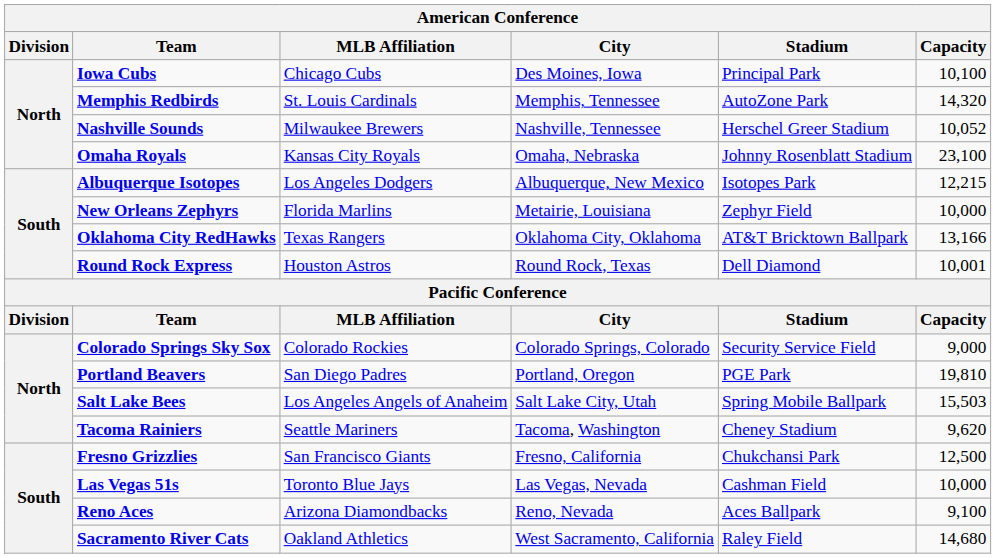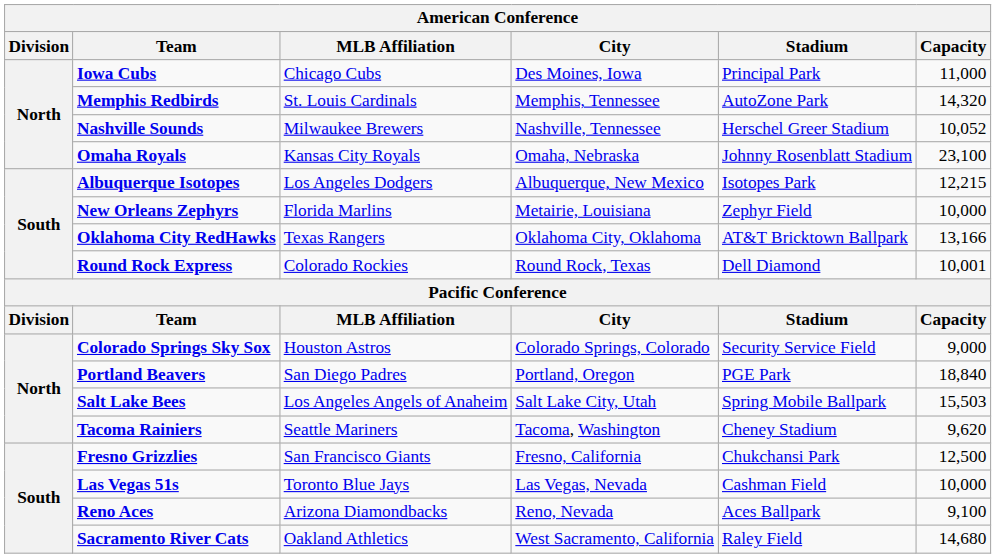 <table class="wikitable">
 <tr>
 <th colspan="6">American Conference</th>
 </tr>
 <tr>
 <th>Division</th>
 <th>Team</th>
 <th>MLB Affiliation</th>
 <th>City</th>
 <th>Stadium</th>
 <th>Capacity</th>
 </tr>
 <tr>
 <th rowspan="4">North</th>
 <td><strong><a href='#'>Iowa Cubs</a></strong></td>
 <td><a href='#'>Chicago Cubs</a></td>
 <td><a href='#'>Des Moines, Iowa</a></td>
 <td><a href='#'>Principal Park</a></td>
-<td align="right">10,100</td>
+<td align="right">11,000</td>
 </tr>
 <tr>
 <td><strong><a href='#'>Memphis Redbirds</a></strong></td>
 <td><a href='#'>St. Louis Cardinals</a></td>
 <td><a href='#'>Memphis, Tennessee</a></td>
 <td><a href='#'>AutoZone Park</a></td>
 <td align="right">14,320</td>
 </tr>
 <tr>
 <td><strong><a href='#'>Nashville Sounds</a></strong></td>
 <td><a href='#'>Milwaukee Brewers</a></td>
 <td><a href='#'>Nashville, Tennessee</a></td>
 <td><a href='#'>Herschel Greer Stadium</a></td>
 <td align="right">10,052</td>
 </tr>
 <tr>
 <td><strong><a href='#'>Omaha Royals</a></strong></td>
 <td><a href='#'>Kansas City Royals</a></td>
 <td><a href='#'>Omaha, Nebraska</a></td>
 <td><a href='#'>Johnny Rosenblatt Stadium</a></td>
 <td align="right">23,100</td>
 </tr>
 <tr>
 <th rowspan="4">South</th>
 <td><strong><a href='#'>Albuquerque Isotopes</a></strong></td>
 <td><a href='#'>Los Angeles Dodgers</a></td>
 <td><a href='#'>Albuquerque, New Mexico</a></td>
 <td><a href='#'>Isotopes Park</a></td>
 <td align="right">12,215</td>
 </tr>
 <tr>
 <td><strong><a href='#'>New Orleans Zephyrs</a></strong></td>
 <td><a href='#'>Florida Marlins</a></td>
 <td><a href='#'>Metairie, Louisiana</a></td>
 <td><a href='#'>Zephyr Field</a></td>
 <td align="right">10,000</td>
 </tr>
 <tr>
 <td><strong><a href='#'>Oklahoma City RedHawks</a></strong></td>
 <td><a href='#'>Texas Rangers</a></td>
 <td><a href='#'>Oklahoma City, Oklahoma</a></td>
 <td><a href='#'>AT&T Bricktown Ballpark</a></td>
 <td align="right">13,166</td>
 </tr>
 <tr>
 <td><strong><a href='#'>Round Rock Express</a></strong></td>
-<td><a href='#'>Houston Astros</a></td>
+<td><a href='#'>Colorado Rockies</a></td>
 <td><a href='#'>Round Rock, Texas</a></td>
 <td><a href='#'>Dell Diamond</a></td>
 <td align="right">10,001</td>
 </tr>
 <tr>
 <th colspan="6">Pacific Conference</th>
 </tr>
 <tr>
 <th>Division</th>
 <th>Team</th>
 <th>MLB Affiliation</th>
 <th>City</th>
 <th>Stadium</th>
 <th>Capacity</th>
 </tr>
 <tr>
 <th rowspan="4">North</th>
 <td><strong><a href='#'>Colorado Springs Sky Sox</a></strong></td>
-<td><a href='#'>Colorado Rockies</a></td>
+<td><a href='#'>Houston Astros</a></td>
 <td><a href='#'>Colorado Springs, Colorado</a></td>
 <td><a href='#'>Security Service Field</a></td>
 <td align="right">9,000</td>
 </tr>
 <tr>
 <td><strong><a href='#'>Portland Beavers</a></strong></td>
 <td><a href='#'>San Diego Padres</a></td>
 <td><a href='#'>Portland, Oregon</a></td>
 <td><a href='#'>PGE Park</a></td>
-<td align="right">19,810</td>
+<td align="right">18,840</td>
 </tr>
 <tr>
 <td><strong><a href='#'>Salt Lake Bees</a></strong></td>
 <td><a href='#'>Los Angeles Angels of Anaheim</a></td>
 <td><a href='#'>Salt Lake City, Utah</a></td>
 <td><a href='#'>Spring Mobile Ballpark</a></td>
 <td align="right">15,503</td>
 </tr>
 <tr>
 <td><strong><a href='#'>Tacoma Rainiers</a></strong></td>
 <td><a href='#'>Seattle Mariners</a></td>
 <td><a href='#'>Tacoma</a>, <a href='#'>Washington</a></td>
 <td><a href='#'>Cheney Stadium</a></td>
 <td align="right">9,620</td>
 </tr>
 <tr>
 <th rowspan="4">South</th>
 <td><strong><a href='#'>Fresno Grizzlies</a></strong></td>
 <td><a href='#'>San Francisco Giants</a></td>
 <td><a href='#'>Fresno, California</a></td>
 <td><a href='#'>Chukchansi Park</a></td>
 <td align="right">12,500</td>
 </tr>
 <tr>
 <td><strong><a href='#'>Las Vegas 51s</a></strong></td>
 <td><a href='#'>Toronto Blue Jays</a></td>
 <td><a href='#'>Las Vegas, Nevada</a></td>
 <td><a href='#'>Cashman Field</a></td>
 <td align="right">10,000</td>
 </tr>
 <tr>
 <td><strong><a href='#'>Reno Aces</a></strong></td>
 <td><a href='#'>Arizona Diamondbacks</a></td>
 <td><a href='#'>Reno, Nevada</a></td>
 <td><a href='#'>Aces Ballpark</a></td>
 <td align="right">9,100</td>
 </tr>
 <tr>
 <td><strong><a href='#'>Sacramento River Cats</a></strong></td>
 <td><a href='#'>Oakland Athletics</a></td>
 <td><a href='#'>West Sacramento, California</a></td>
 <td><a href='#'>Raley Field</a></td>
 <td align="right">14,680</td>
 </tr>
 </table>
